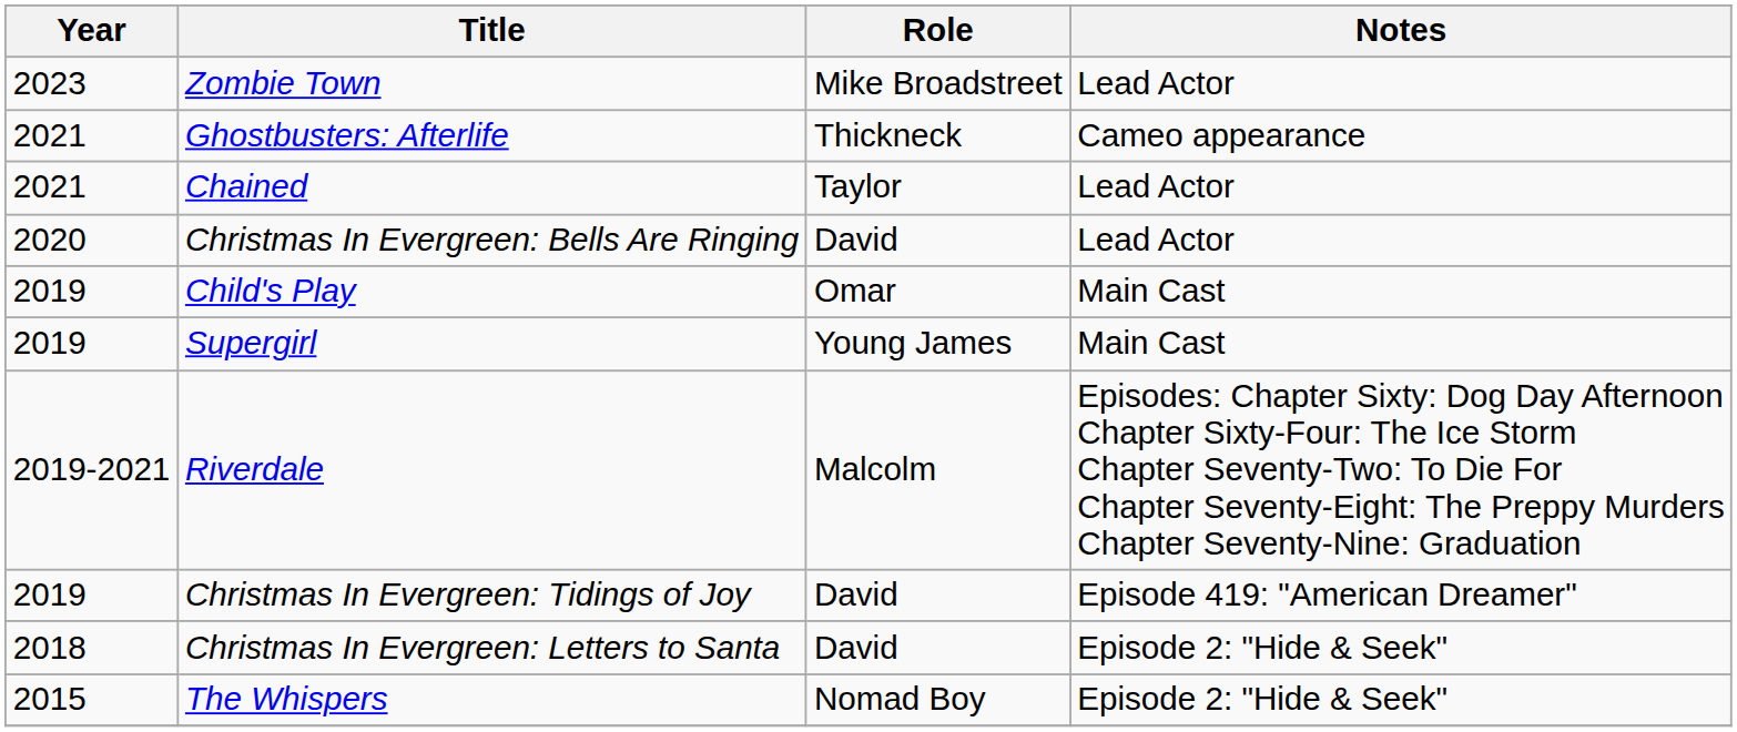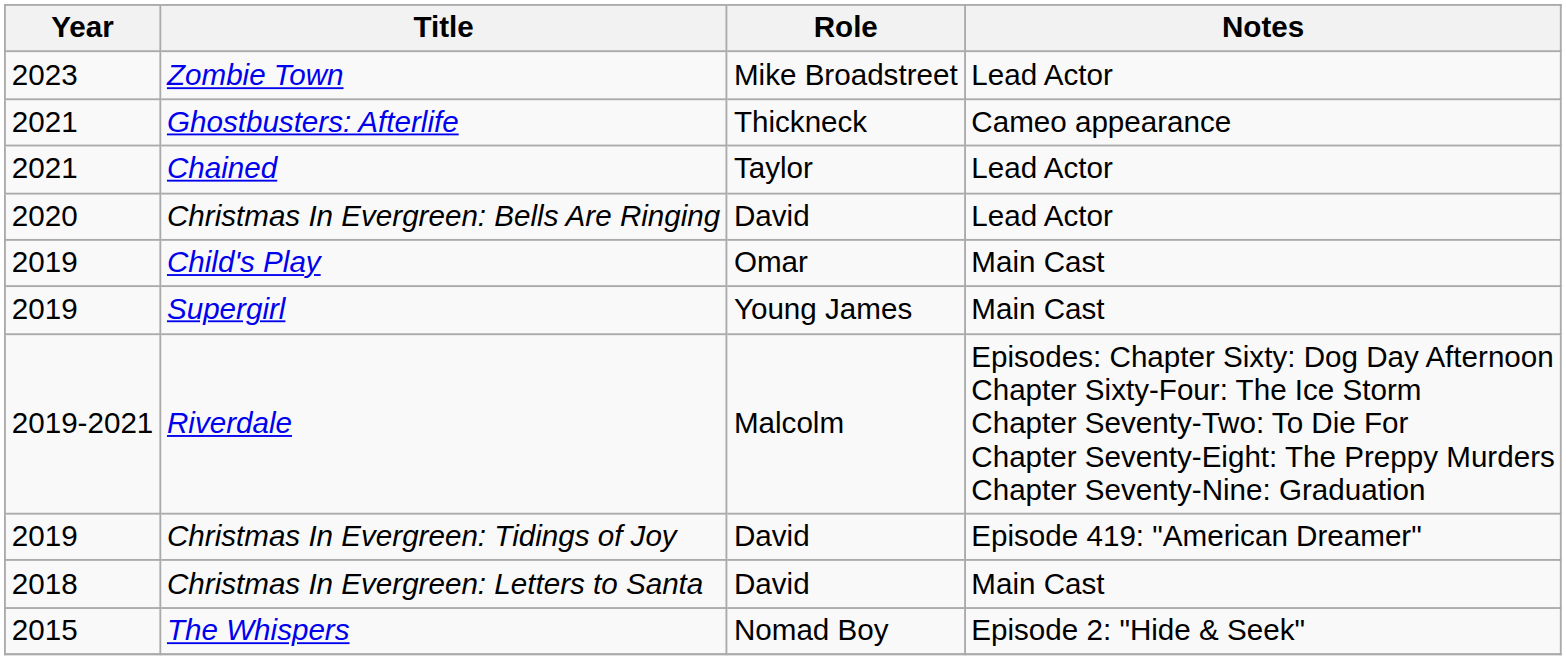 <table class="wikitable sortable">
 <tr>
 <th>Year</th>
 <th>Title</th>
 <th>Role</th>
 <th class="unsortable">Notes</th>
 </tr>
 <tr>
 <td>2023</td>
 <td><em><a href='#'>Zombie Town</a></em></td>
 <td>Mike Broadstreet</td>
 <td>Lead Actor</td>
 </tr>
 <tr>
 <td>2021</td>
 <td><em><a href='#'>Ghostbusters: Afterlife</a></em></td>
 <td>Thickneck</td>
 <td>Cameo appearance</td>
 </tr>
 <tr>
 <td>2021</td>
 <td><em><a href='#'>Chained</a></em></td>
 <td>Taylor</td>
 <td>Lead Actor</td>
 </tr>
 <tr>
 <td>2020</td>
 <td><em>Christmas In Evergreen: Bells Are Ringing</em></td>
 <td>David</td>
 <td>Lead Actor</td>
 </tr>
 <tr>
 <td>2019</td>
 <td><em><a href='#'>Child's Play</a></em></td>
 <td>Omar</td>
 <td>Main Cast</td>
 </tr>
 <tr>
 <td>2019</td>
 <td><em><a href='#'>Supergirl</a></em></td>
 <td>Young James</td>
 <td>Main Cast</td>
 </tr>
 <tr>
 <td>2019-2021</td>
 <td><em><a href='#'>Riverdale</a></em></td>
 <td>Malcolm</td>
 <td>Episodes: Chapter Sixty: Dog Day Afternoon<br>Chapter Sixty-Four: The Ice Storm<br>Chapter Seventy-Two: To Die For<br>Chapter Seventy-Eight: The Preppy Murders<br>Chapter Seventy-Nine: Graduation</td>
 </tr>
 <tr>
 <td>2019</td>
 <td><em>Christmas In Evergreen: Tidings of Joy</em></td>
 <td>David</td>
 <td>Episode 419: "American Dreamer"</td>
 </tr>
 <tr>
 <td>2018</td>
 <td><em>Christmas In Evergreen: Letters to Santa</em></td>
 <td>David</td>
-<td>Episode 2: "Hide & Seek"</td>
+<td>Main Cast</td>
 </tr>
 <tr>
 <td>2015</td>
 <td data-sort-value="Whispers, The"><em><a href='#'>The Whispers</a></em></td>
 <td>Nomad Boy</td>
 <td>Episode 2: "Hide & Seek"</td>
 </tr>
 <tr>
 </tr>
 </table>
